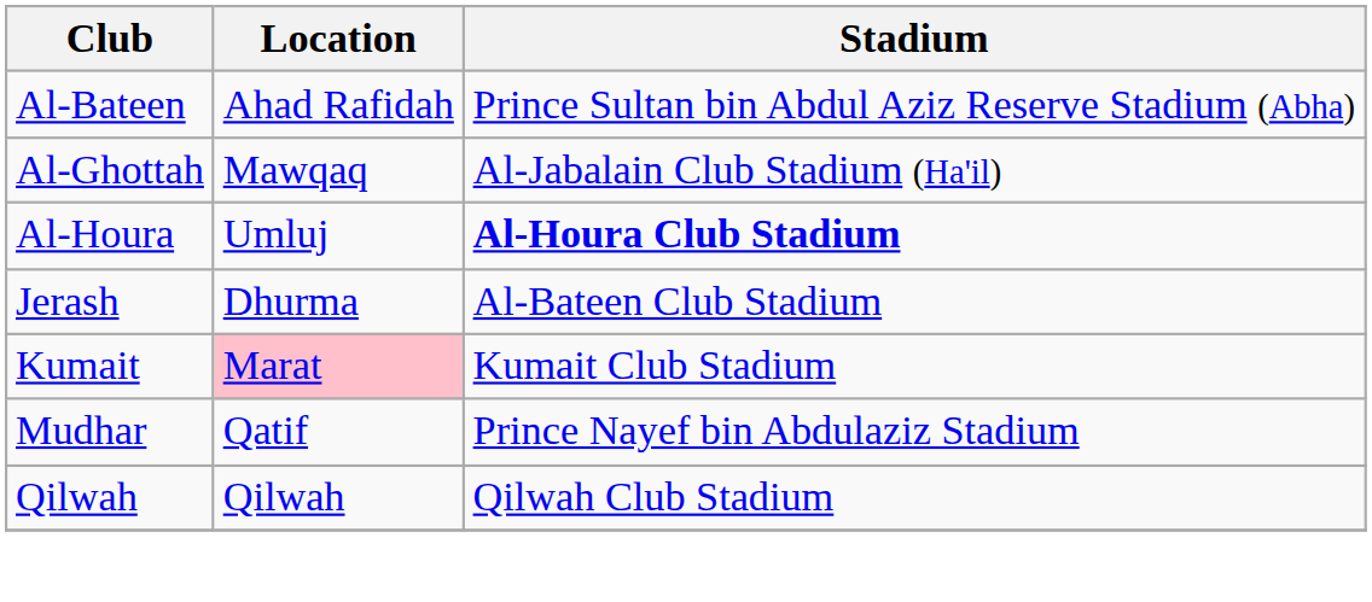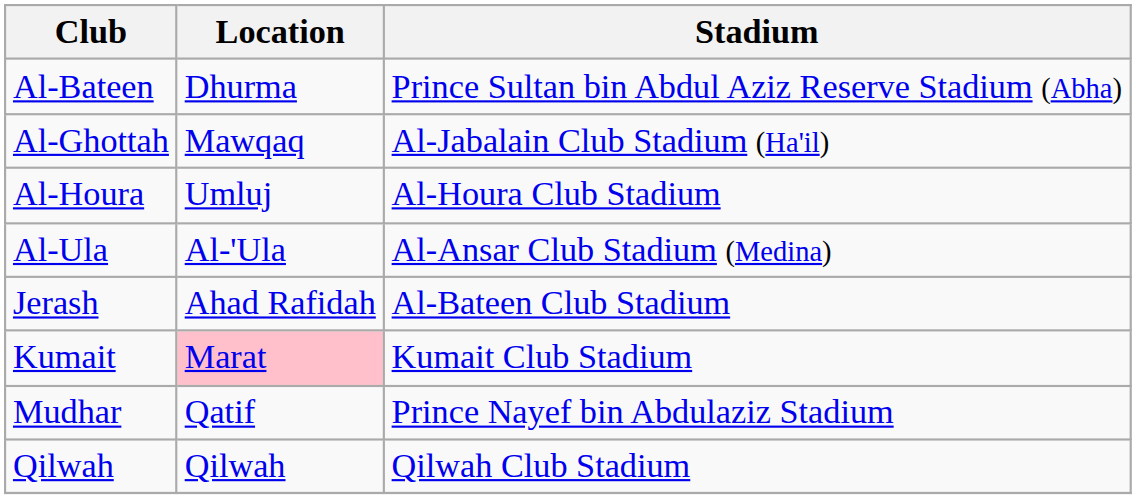 <table class="wikitable sortable">
 <tr>
 <th>Club</th>
 <th>Location</th>
 <th>Stadium</th>
 </tr>
 <tr>
 <td><a href='#'>Al-Bateen</a></td>
-<td><a href='#'>Ahad Rafidah</a></td>
+<td><a href='#'>Dhurma</a></td>
 <td><a href='#'>Prince Sultan bin Abdul Aziz Reserve Stadium</a> <small>(<a href='#'>Abha</a>)</small></td>
 </tr>
 <tr>
 <td><a href='#'>Al-Ghottah</a></td>
 <td><a href='#'>Mawqaq</a></td>
 <td><a href='#'>Al-Jabalain Club Stadium</a> <small>(<a href='#'>Ha'il</a>)</small></td>
 </tr>
 <tr>
 <td><a href='#'>Al-Houra</a></td>
 <td><a href='#'>Umluj</a></td>
-<td><strong><a href='#'>Al-Houra Club Stadium</a></strong></td>
+<td><a href='#'>Al-Houra Club Stadium</a></td>
+</tr>
+<tr>
+<td><a href='#'>Al-Ula</a></td>
+<td><a href='#'>Al-'Ula</a></td>
+<td><a href='#'>Al-Ansar Club Stadium</a> <small>(<a href='#'>Medina</a>)</small></td>
 </tr>
 <tr>
 <td><a href='#'>Jerash</a></td>
-<td><a href='#'>Dhurma</a></td>
+<td><a href='#'>Ahad Rafidah</a></td>
 <td><a href='#'>Al-Bateen Club Stadium</a></td>
 </tr>
 <tr>
 <td><a href='#'>Kumait</a></td>
 <td style="background: pink;"><a href='#'>Marat</a></td>
 <td><a href='#'>Kumait Club Stadium</a></td>
 </tr>
 <tr>
 <td><a href='#'>Mudhar</a></td>
 <td><a href='#'>Qatif</a></td>
 <td><a href='#'>Prince Nayef bin Abdulaziz Stadium</a></td>
 </tr>
 <tr>
 <td><a href='#'>Qilwah</a></td>
 <td><a href='#'>Qilwah</a></td>
 <td><a href='#'>Qilwah Club Stadium</a></td>
 </tr>
 <tr>
 </tr>
 </table>
